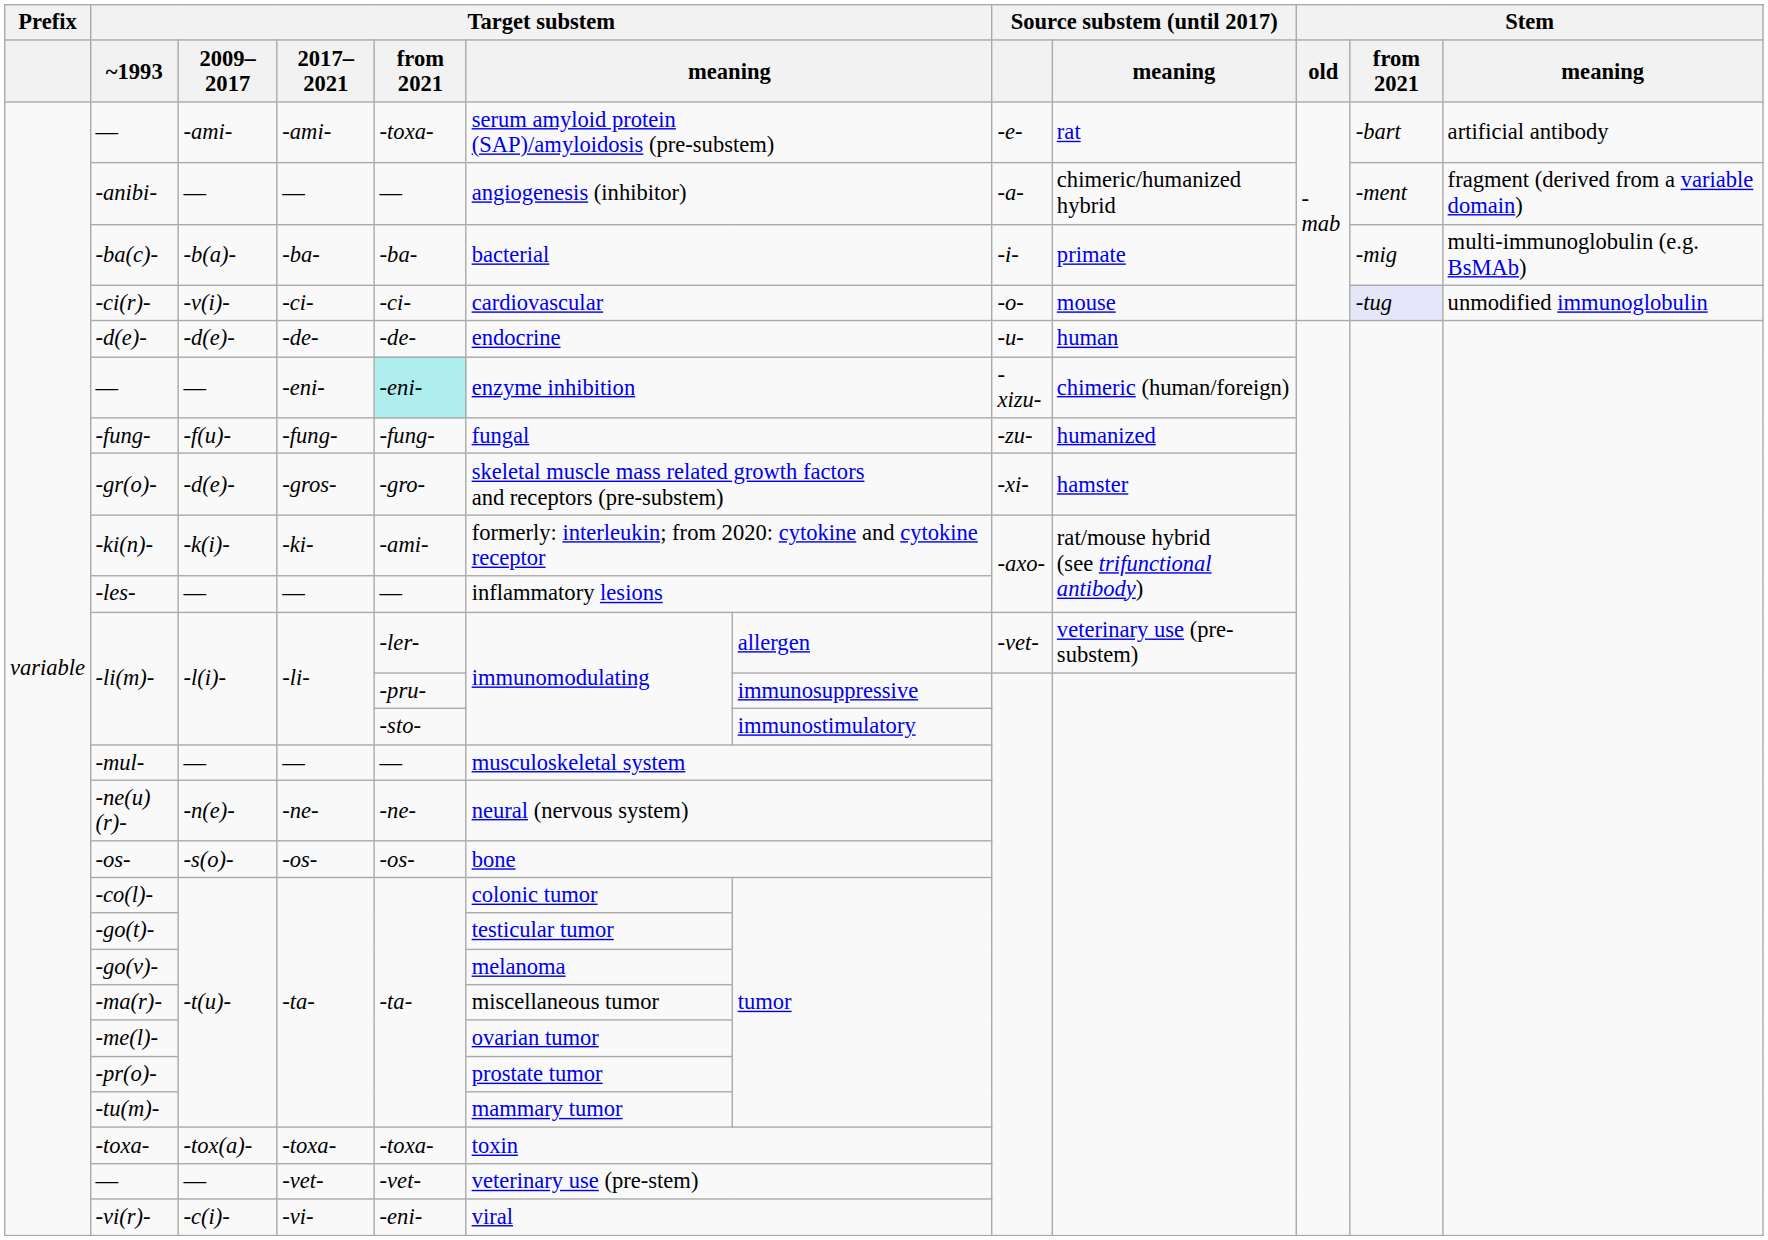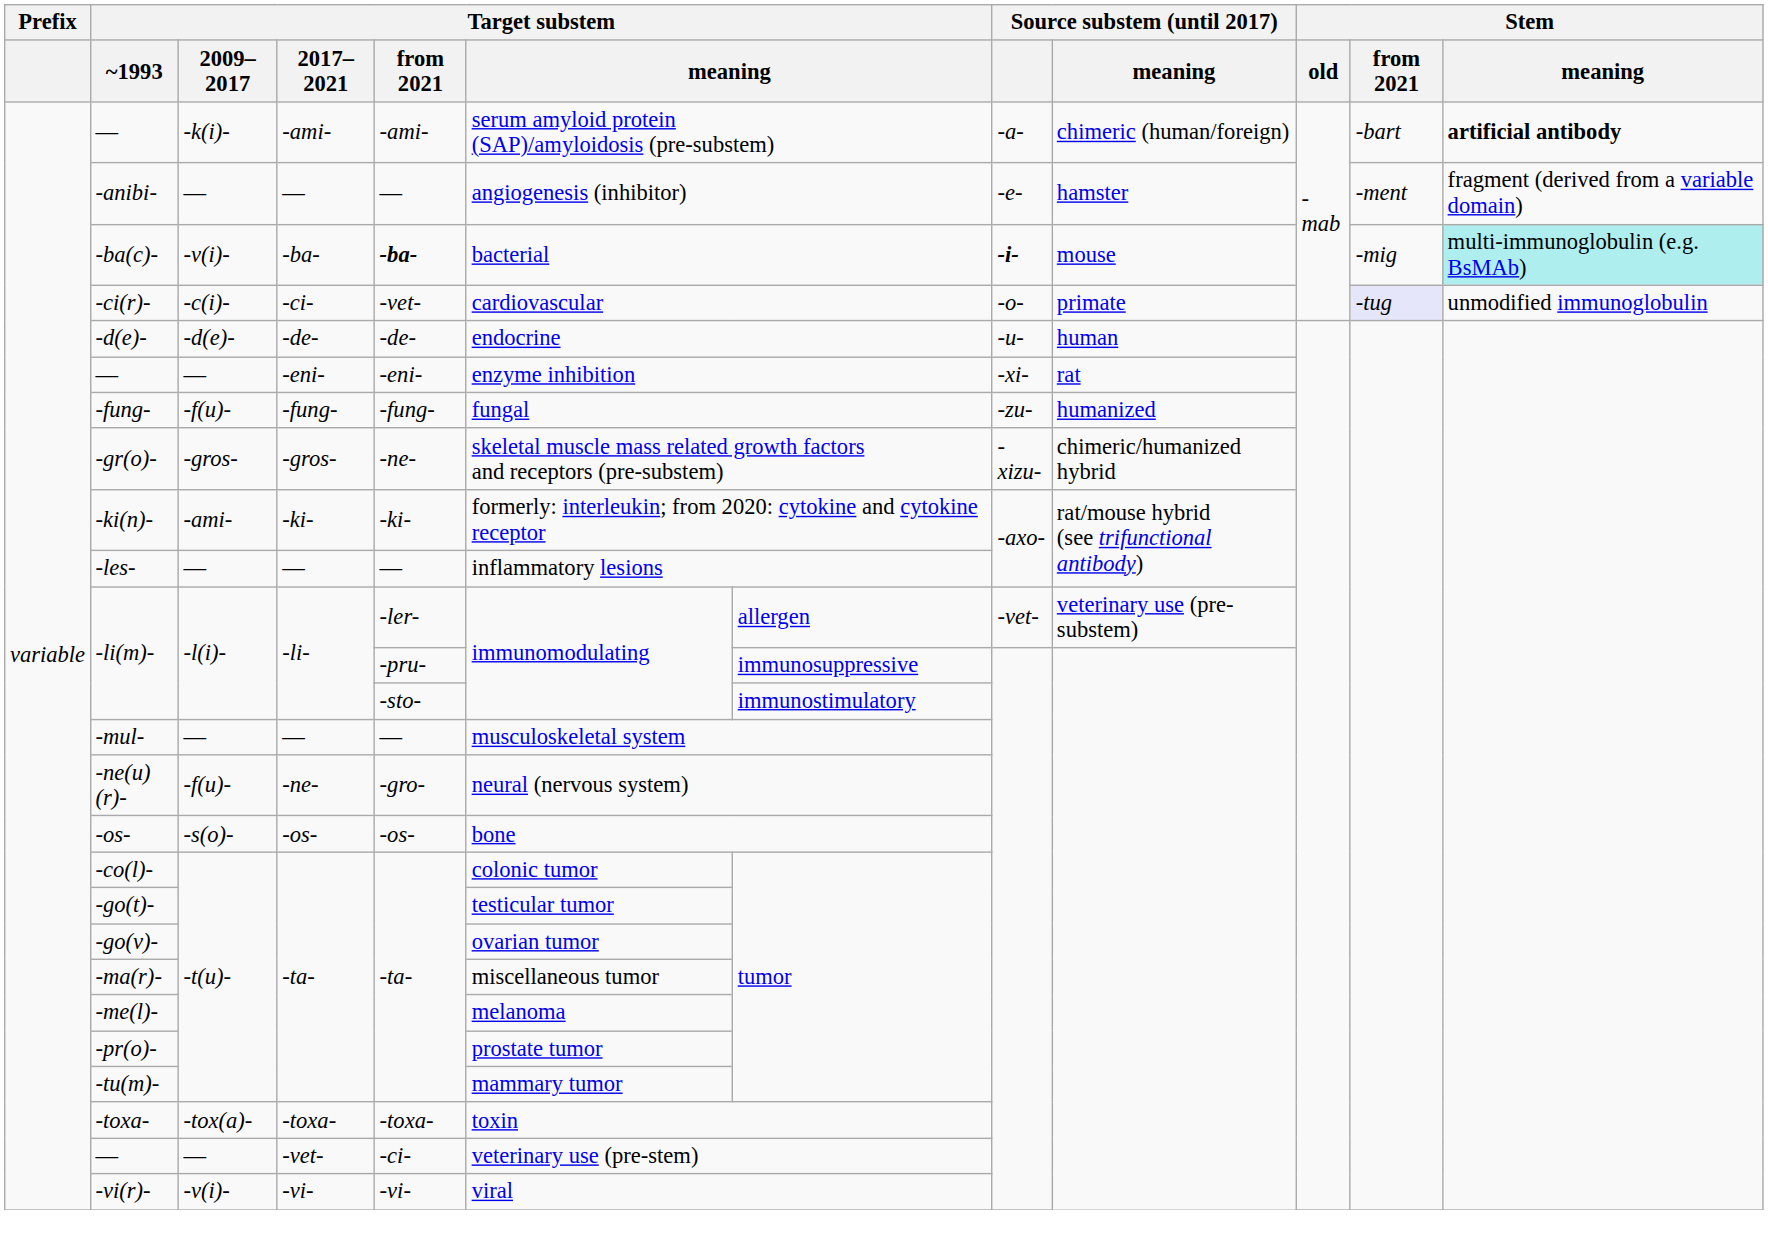 <table class = "wikitable">
 <tr>
 <th>Prefix</th>
 <th colspan="6">Target substem</th>
 <th colspan="2">Source substem (until 2017)</th>
 <th colspan="3">Stem</th>
 </tr>
 <tr>
 <th></th>
 <th>~1993</th>
 <th>2009–2017</th>
 <th>2017–2021</th>
 <th>from 2021</th>
 <th colspan="2">meaning</th>
 <th></th>
 <th>meaning</th>
 <th>old</th>
 <th>from 2021</th>
 <th>meaning</th>
 </tr>
 <tr>
 <td rowspan="26"><em>variable</em></td>
 <td>—</td>
+<td><em>-k(i)-</em></td>
 <td><em>-ami-</em></td>
 <td><em>-ami-</em></td>
-<td><em>-toxa-</em></td>
 <td colspan="2"><a href='#'>serum amyloid protein<br>(SAP)/amyloidosis</a> (pre-substem)</td>
-<td><em>-e-</em></td>
-<td><a href='#'>rat</a></td>
+<td><em>-a-</em></td>
+<td><a href='#'>chimeric</a> (human/foreign)</td>
 <td rowspan="4"><em>-mab</em></td>
 <td><em>-bart</em></td>
-<td>artificial antibody</td>
+<td><strong>artificial antibody</strong></td>
 </tr>
 <tr>
 <td><em>-anibi-</em></td>
 <td>—</td>
 <td>—</td>
 <td>—</td>
 <td colspan="2"><a href='#'>angiogenesis</a> (inhibitor)</td>
-<td><em>-a-</em></td>
-<td>chimeric/humanized hybrid</td>
+<td><em>-e-</em></td>
+<td><a href='#'>hamster</a></td>
 <td><em>-ment</em></td>
 <td>fragment (derived from a <a href='#'>variable domain</a>)</td>
 </tr>
 <tr>
 <td><em>-ba(c)-</em></td>
-<td><em>-b(a)-</em></td>
+<td><em>-v(i)-</em></td>
 <td><em>-ba-</em></td>
-<td><em>-ba-</em></td>
+<td><strong><em>-ba-</em></strong></td>
 <td colspan="2"><a href='#'>bacterial</a></td>
-<td><em>-i-</em></td>
-<td><a href='#'>primate</a></td>
+<td><strong><em>-i-</em></strong></td>
+<td><a href='#'>mouse</a></td>
 <td><em>-mig</em></td>
-<td>multi-immunoglobulin (e.g. <a href='#'>BsMAb</a>)</td>
+<td style="background: paleturquoise;">multi-immunoglobulin (e.g. <a href='#'>BsMAb</a>)</td>
 </tr>
 <tr>
 <td><em>-ci(r)-</em></td>
-<td><em>-v(i)-</em></td>
+<td><em>-c(i)-</em></td>
 <td><em>-ci-</em></td>
-<td><em>-ci-</em></td>
+<td><em>-vet-</em></td>
 <td colspan="2"><a href='#'>cardiovascular</a></td>
 <td><em>-o-</em></td>
-<td><a href='#'>mouse</a></td>
+<td><a href='#'>primate</a></td>
 <td style="background: lavender;"><em>-tug</em></td>
 <td>unmodified <a href='#'>immunoglobulin</a></td>
 </tr>
 <tr>
 <td><em>-d(e)-</em></td>
 <td><em>-d(e)-</em></td>
 <td><em>-de-</em></td>
 <td><em>-de-</em></td>
 <td colspan="2"><a href='#'>endocrine</a></td>
 <td><em>-u-</em></td>
 <td><a href='#'>human</a></td>
 <td rowspan="22"></td>
 <td rowspan="22"></td>
 <td rowspan="22"></td>
 </tr>
 <tr>
 <td>—</td>
 <td>—</td>
 <td><em>-eni-</em></td>
-<td style="background: paleturquoise;"><em>-eni-</em></td>
+<td><em>-eni-</em></td>
 <td colspan="2"><a href='#'>enzyme inhibition</a></td>
-<td><em>-xizu-</em></td>
-<td><a href='#'>chimeric</a> (human/foreign)</td>
+<td><em>-xi-</em></td>
+<td><a href='#'>rat</a></td>
 </tr>
 <tr>
 <td><em>-fung-</em></td>
 <td><em>-f(u)-</em></td>
 <td><em>-fung-</em></td>
 <td><em>-fung-</em></td>
 <td colspan="2"><a href='#'>fungal</a></td>
 <td><em>-zu-</em></td>
 <td><a href='#'>humanized</a></td>
 </tr>
 <tr>
 <td><em>-gr(o)-</em></td>
-<td><em>-d(e)-</em></td>
 <td><em>-gros-</em></td>
-<td><em>-gro-</em></td>
+<td><em>-gros-</em></td>
+<td><em>-ne-</em></td>
 <td colspan="2"><a href='#'>skeletal muscle mass related growth factors</a><br>and receptors (pre-substem)</td>
-<td><em>-xi-</em></td>
-<td><a href='#'>hamster</a></td>
+<td><em>-xizu-</em></td>
+<td>chimeric/humanized hybrid</td>
 </tr>
 <tr>
 <td><em>-ki(n)-</em></td>
-<td><em>-k(i)-</em></td>
+<td><em>-ami-</em></td>
 <td><em>-ki-</em></td>
-<td><em>-ami-</em></td>
+<td><em>-ki-</em></td>
 <td colspan="2">formerly: <a href='#'>interleukin</a>; from 2020: <a href='#'>cytokine</a> and <a href='#'>cytokine receptor</a></td>
 <td rowspan="2"><em>-axo-</em></td>
 <td rowspan="2">rat/mouse hybrid<br>(see <em><a href='#'>trifunctional antibody</a></em>)</td>
 </tr>
 <tr>
 <td><em>-les-</em></td>
 <td>—</td>
 <td>—</td>
 <td>—</td>
 <td colspan="2">inflammatory <a href='#'>lesions</a></td>
 </tr>
 <tr>
 <td rowspan="3"><em>-li(m)-</em></td>
 <td rowspan="3"><em>-l(i)-</em></td>
 <td rowspan="3"><em>-li-</em></td>
 <td><em>-ler-</em></td>
 <td rowspan="3"><a href='#'>immunomodulating</a></td>
 <td><a href='#'>allergen</a></td>
 <td><em>-vet-</em></td>
 <td><a href='#'>veterinary use</a> (pre-substem)</td>
 </tr>
 <tr>
 <td><em>-pru-</em></td>
 <td><a href='#'>immunosuppressive</a></td>
 <td rowspan="15"></td>
 </tr>
 <tr>
 <td><em>-sto-</em></td>
 <td><a href='#'>immunostimulatory</a></td>
 </tr>
 <tr>
 <td><em>-mul-</em></td>
 <td>—</td>
 <td>—</td>
 <td>—</td>
 <td colspan="2"><a href='#'>musculoskeletal system</a></td>
 </tr>
 <tr>
 <td><em>-ne(u)(r)-</em></td>
-<td><em>-n(e)-</em></td>
+<td><em>-f(u)-</em></td>
 <td><em>-ne-</em></td>
-<td><em>-ne-</em></td>
+<td><em>-gro-</em></td>
 <td colspan="2"><a href='#'>neural</a> (nervous system)</td>
 </tr>
 <tr>
 <td><em>-os-</em></td>
 <td><em>-s(o)-</em></td>
 <td><em>-os-</em></td>
 <td><em>-os-</em></td>
 <td colspan="2"><a href='#'>bone</a></td>
 </tr>
 <tr>
 <td><em>-co(l)-</em></td>
 <td rowspan="7"><em>-t(u)-</em></td>
 <td rowspan="7"><em>-ta-</em></td>
 <td rowspan="7"><em>-ta-</em></td>
 <td><a href='#'>colonic tumor</a></td>
 <td rowspan="7"><a href='#'>tumor</a></td>
 </tr>
 <tr>
 <td><em>-go(t)-</em></td>
 <td><a href='#'>testicular tumor</a></td>
 </tr>
 <tr>
 <td><em>-go(v)-</em></td>
-<td><a href='#'>melanoma</a></td>
+<td><a href='#'>ovarian tumor</a></td>
 </tr>
 <tr>
 <td><em>-ma(r)-</em></td>
 <td>miscellaneous tumor</td>
 </tr>
 <tr>
 <td><em>-me(l)-</em></td>
-<td><a href='#'>ovarian tumor</a></td>
+<td><a href='#'>melanoma</a></td>
 </tr>
 <tr>
 <td><em>-pr(o)-</em></td>
 <td><a href='#'>prostate tumor</a></td>
 </tr>
 <tr>
 <td><em>-tu(m)-</em></td>
 <td><a href='#'>mammary tumor</a></td>
 </tr>
 <tr>
 <td><em>-toxa-</em></td>
 <td><em>-tox(a)-</em></td>
 <td><em>-toxa-</em></td>
 <td><em>-toxa-</em></td>
 <td colspan="2"><a href='#'>toxin</a></td>
 </tr>
 <tr>
 <td>—</td>
 <td>—</td>
 <td><em>-vet-</em></td>
-<td><em>-vet-</em></td>
+<td><em>-ci-</em></td>
 <td colspan="2"><a href='#'>veterinary use</a> (pre-stem)</td>
 </tr>
 <tr>
 <td><em>-vi(r)-</em></td>
-<td><em>-c(i)-</em></td>
+<td><em>-v(i)-</em></td>
 <td><em>-vi-</em></td>
-<td><em>-eni-</em></td>
+<td><em>-vi-</em></td>
 <td colspan="2"><a href='#'>viral</a></td>
 </tr>
 <tr>
 </tr>
 </table>
